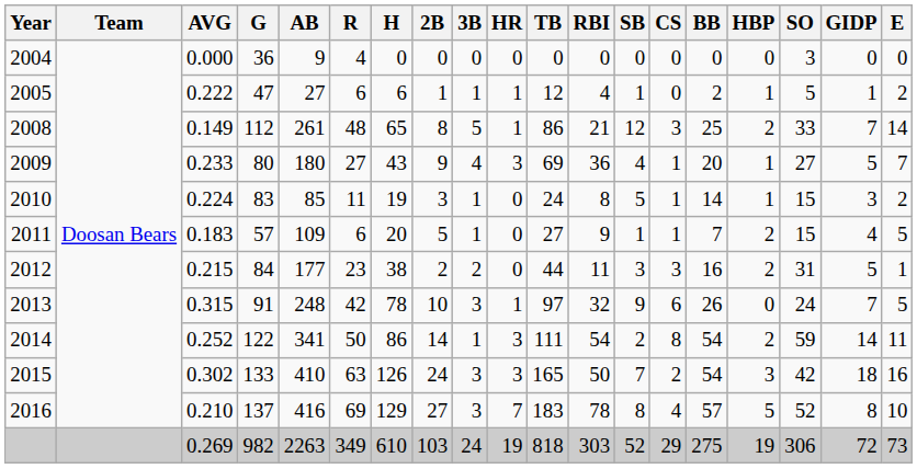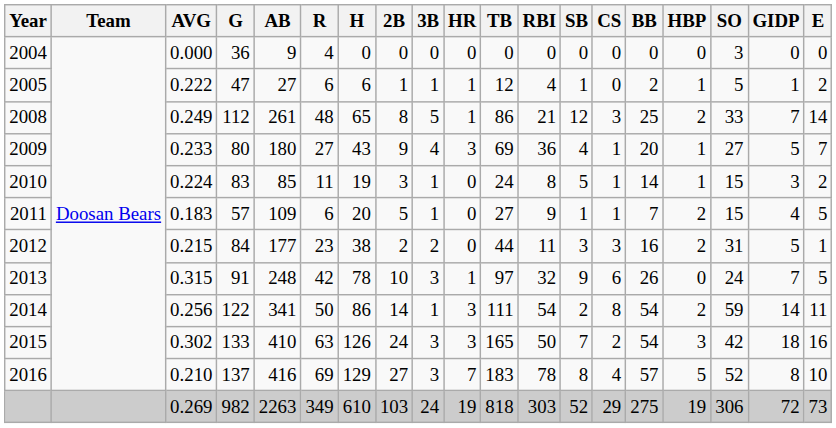 <table class="wikitable" style="text-align:right;font-size:small">
 <tr>
 <th>Year</th>
 <th>Team</th>
 <th>AVG</th>
 <th>G</th>
 <th>AB</th>
 <th>R</th>
 <th>H</th>
 <th>2B</th>
 <th>3B</th>
 <th>HR</th>
 <th>TB</th>
 <th>RBI</th>
 <th>SB</th>
 <th>CS</th>
 <th>BB</th>
 <th>HBP</th>
 <th>SO</th>
 <th>GIDP</th>
 <th>E</th>
 </tr>
 <tr>
 <td>2004</td>
 <td rowspan="11" style="text-align:center;"><a href='#'>Doosan Bears</a></td>
 <td>0.000</td>
 <td>36</td>
 <td>9</td>
 <td>4</td>
 <td>0</td>
 <td>0</td>
 <td>0</td>
 <td>0</td>
 <td>0</td>
 <td>0</td>
 <td>0</td>
 <td>0</td>
 <td>0</td>
 <td>0</td>
 <td>3</td>
 <td>0</td>
 <td>0</td>
 </tr>
 <tr>
 <td>2005</td>
 <td>0.222</td>
 <td>47</td>
 <td>27</td>
 <td>6</td>
 <td>6</td>
 <td>1</td>
 <td>1</td>
 <td>1</td>
 <td>12</td>
 <td>4</td>
 <td>1</td>
 <td>0</td>
 <td>2</td>
 <td>1</td>
 <td>5</td>
 <td>1</td>
 <td>2</td>
 </tr>
 <tr>
 <td>2008</td>
-<td>0.149</td>
+<td>0.249</td>
 <td>112</td>
 <td>261</td>
 <td>48</td>
 <td>65</td>
 <td>8</td>
 <td>5</td>
 <td>1</td>
 <td>86</td>
 <td>21</td>
 <td>12</td>
 <td>3</td>
 <td>25</td>
 <td>2</td>
 <td>33</td>
 <td>7</td>
 <td>14</td>
 </tr>
 <tr>
 <td>2009</td>
 <td>0.233</td>
 <td>80</td>
 <td>180</td>
 <td>27</td>
 <td>43</td>
 <td>9</td>
 <td>4</td>
 <td>3</td>
 <td>69</td>
 <td>36</td>
 <td>4</td>
 <td>1</td>
 <td>20</td>
 <td>1</td>
 <td>27</td>
 <td>5</td>
 <td>7</td>
 </tr>
 <tr>
 <td>2010</td>
 <td>0.224</td>
 <td>83</td>
 <td>85</td>
 <td>11</td>
 <td>19</td>
 <td>3</td>
 <td>1</td>
 <td>0</td>
 <td>24</td>
 <td>8</td>
 <td>5</td>
 <td>1</td>
 <td>14</td>
 <td>1</td>
 <td>15</td>
 <td>3</td>
 <td>2</td>
 </tr>
 <tr>
 <td>2011</td>
 <td>0.183</td>
 <td>57</td>
 <td>109</td>
 <td>6</td>
 <td>20</td>
 <td>5</td>
 <td>1</td>
 <td>0</td>
 <td>27</td>
 <td>9</td>
 <td>1</td>
 <td>1</td>
 <td>7</td>
 <td>2</td>
 <td>15</td>
 <td>4</td>
 <td>5</td>
 </tr>
 <tr>
 <td>2012</td>
 <td>0.215</td>
 <td>84</td>
 <td>177</td>
 <td>23</td>
 <td>38</td>
 <td>2</td>
 <td>2</td>
 <td>0</td>
 <td>44</td>
 <td>11</td>
 <td>3</td>
 <td>3</td>
 <td>16</td>
 <td>2</td>
 <td>31</td>
 <td>5</td>
 <td>1</td>
 </tr>
 <tr>
 <td>2013</td>
 <td>0.315</td>
 <td>91</td>
 <td>248</td>
 <td>42</td>
 <td>78</td>
 <td>10</td>
 <td>3</td>
 <td>1</td>
 <td>97</td>
 <td>32</td>
 <td>9</td>
 <td>6</td>
 <td>26</td>
 <td>0</td>
 <td>24</td>
 <td>7</td>
 <td>5</td>
 </tr>
 <tr>
 <td>2014</td>
-<td>0.252</td>
+<td>0.256</td>
 <td>122</td>
 <td>341</td>
 <td>50</td>
 <td>86</td>
 <td>14</td>
 <td>1</td>
 <td>3</td>
 <td>111</td>
 <td>54</td>
 <td>2</td>
 <td>8</td>
 <td>54</td>
 <td>2</td>
 <td>59</td>
 <td>14</td>
 <td>11</td>
 </tr>
 <tr>
 <td>2015</td>
 <td>0.302</td>
 <td>133</td>
 <td>410</td>
 <td>63</td>
 <td>126</td>
 <td>24</td>
 <td>3</td>
 <td>3</td>
 <td>165</td>
 <td>50</td>
 <td>7</td>
 <td>2</td>
 <td>54</td>
 <td>3</td>
 <td>42</td>
 <td>18</td>
 <td>16</td>
 </tr>
 <tr>
 <td>2016</td>
 <td>0.210</td>
 <td>137</td>
 <td>416</td>
 <td>69</td>
 <td>129</td>
 <td>27</td>
 <td>3</td>
 <td>7</td>
 <td>183</td>
 <td>78</td>
 <td>8</td>
 <td>4</td>
 <td>57</td>
 <td>5</td>
 <td>52</td>
 <td>8</td>
 <td>10</td>
 </tr>
 <tr bgcolor="#cccccc">
 <td></td>
 <td></td>
 <td>0.269</td>
 <td>982</td>
 <td>2263</td>
 <td>349</td>
 <td>610</td>
 <td>103</td>
 <td>24</td>
 <td>19</td>
 <td>818</td>
 <td>303</td>
 <td>52</td>
 <td>29</td>
 <td>275</td>
 <td>19</td>
 <td>306</td>
 <td>72</td>
 <td>73</td>
 </tr>
 </table>
